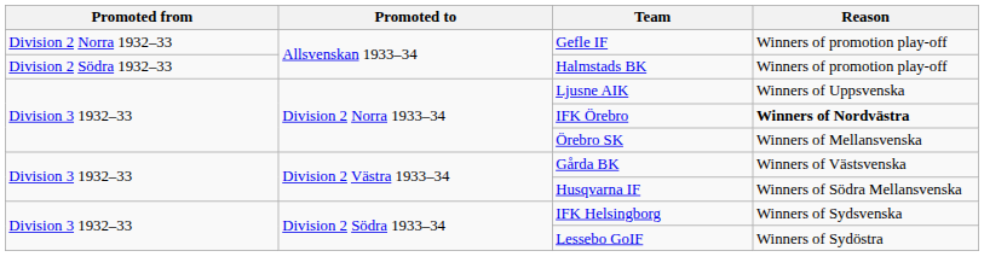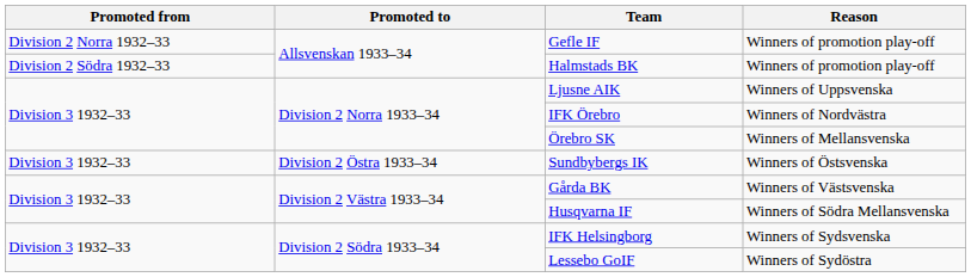 <table class="wikitable" style="text-align: left;">
 <tr>
 <th style="width: 275px;">Promoted from</th>
 <th style="width: 275px;">Promoted to</th>
 <th style="width: 200px;">Team</th>
 <th style="width: 225px;">Reason</th>
 </tr>
 <tr>
 <td><a href='#'>Division 2</a> <a href='#'>Norra</a> 1932–33</td>
 <td rowspan=2><a href='#'>Allsvenskan</a> 1933–34</td>
 <td><a href='#'>Gefle IF</a></td>
 <td>Winners of promotion play-off</td>
 </tr>
 <tr>
 <td><a href='#'>Division 2</a> <a href='#'>Södra</a> 1932–33</td>
 <td><a href='#'>Halmstads BK</a></td>
 <td>Winners of promotion play-off</td>
 </tr>
 <tr>
 <td rowspan=3><a href='#'>Division 3</a> 1932–33</td>
 <td rowspan=3><a href='#'>Division 2</a> <a href='#'>Norra</a> 1933–34</td>
 <td><a href='#'>Ljusne AIK</a></td>
 <td>Winners of Uppsvenska</td>
 </tr>
 <tr>
 <td><a href='#'>IFK Örebro</a></td>
-<td><strong>Winners of Nordvästra</strong></td>
+<td>Winners of Nordvästra</td>
 </tr>
 <tr>
 <td><a href='#'>Örebro SK</a></td>
 <td>Winners of Mellansvenska</td>
+</tr>
+<tr>
+<td><a href='#'>Division 3</a> 1932–33</td>
+<td><a href='#'>Division 2</a> <a href='#'>Östra</a> 1933–34</td>
+<td><a href='#'>Sundbybergs IK</a></td>
+<td>Winners of Östsvenska</td>
 </tr>
 <tr>
 <td rowspan=2><a href='#'>Division 3</a> 1932–33</td>
 <td rowspan=2><a href='#'>Division 2</a> <a href='#'>Västra</a> 1933–34</td>
 <td><a href='#'>Gårda BK</a></td>
 <td>Winners of Västsvenska</td>
 </tr>
 <tr>
 <td><a href='#'>Husqvarna IF</a></td>
 <td>Winners of Södra Mellansvenska</td>
 </tr>
 <tr>
 <td rowspan=2><a href='#'>Division 3</a> 1932–33</td>
 <td rowspan=2><a href='#'>Division 2</a> <a href='#'>Södra</a> 1933–34</td>
 <td><a href='#'>IFK Helsingborg</a></td>
 <td>Winners of Sydsvenska</td>
 </tr>
 <tr>
 <td><a href='#'>Lessebo GoIF</a></td>
 <td>Winners of Sydöstra</td>
 </tr>
 </table>
